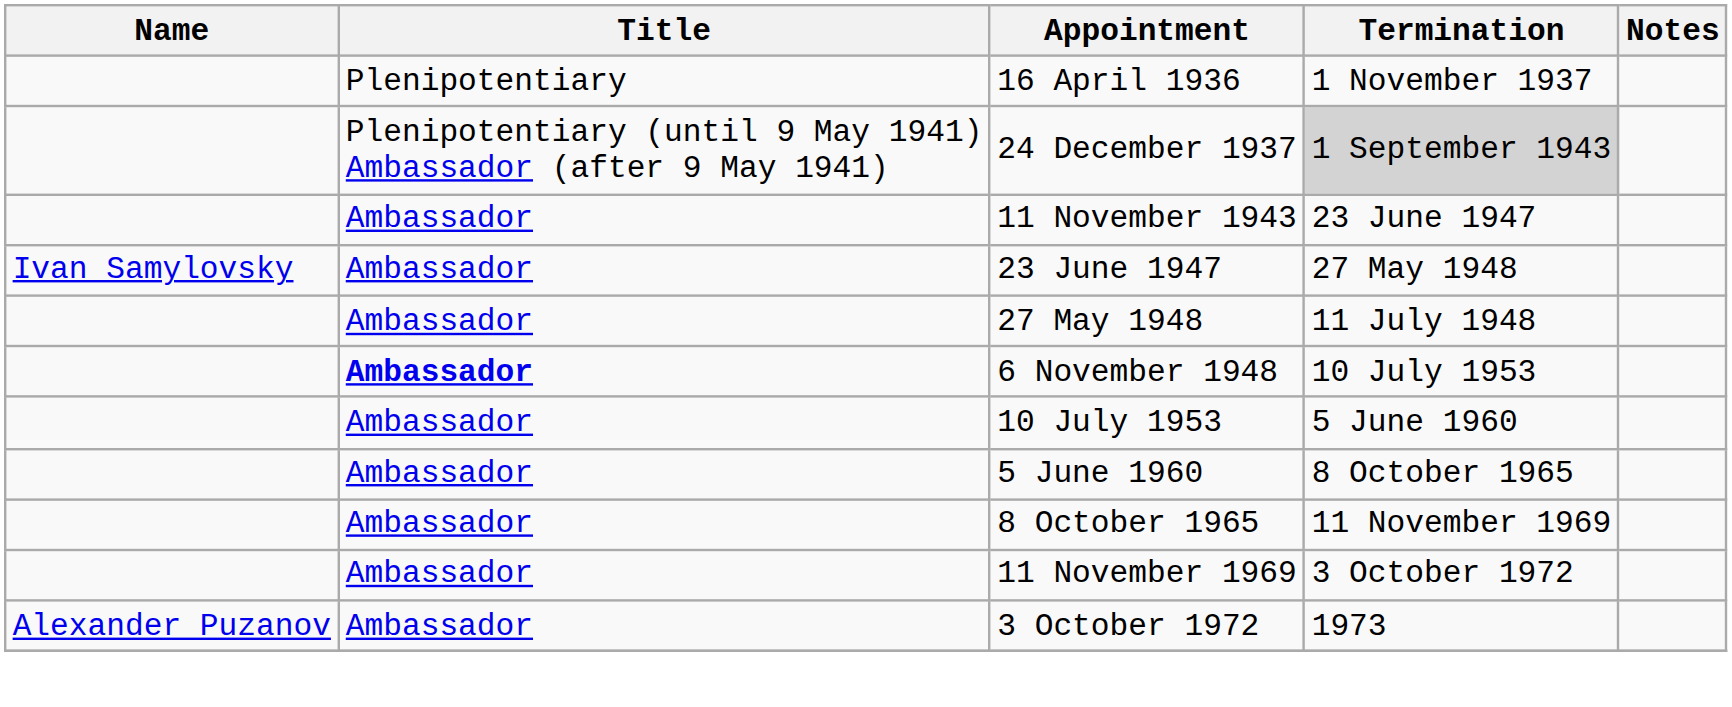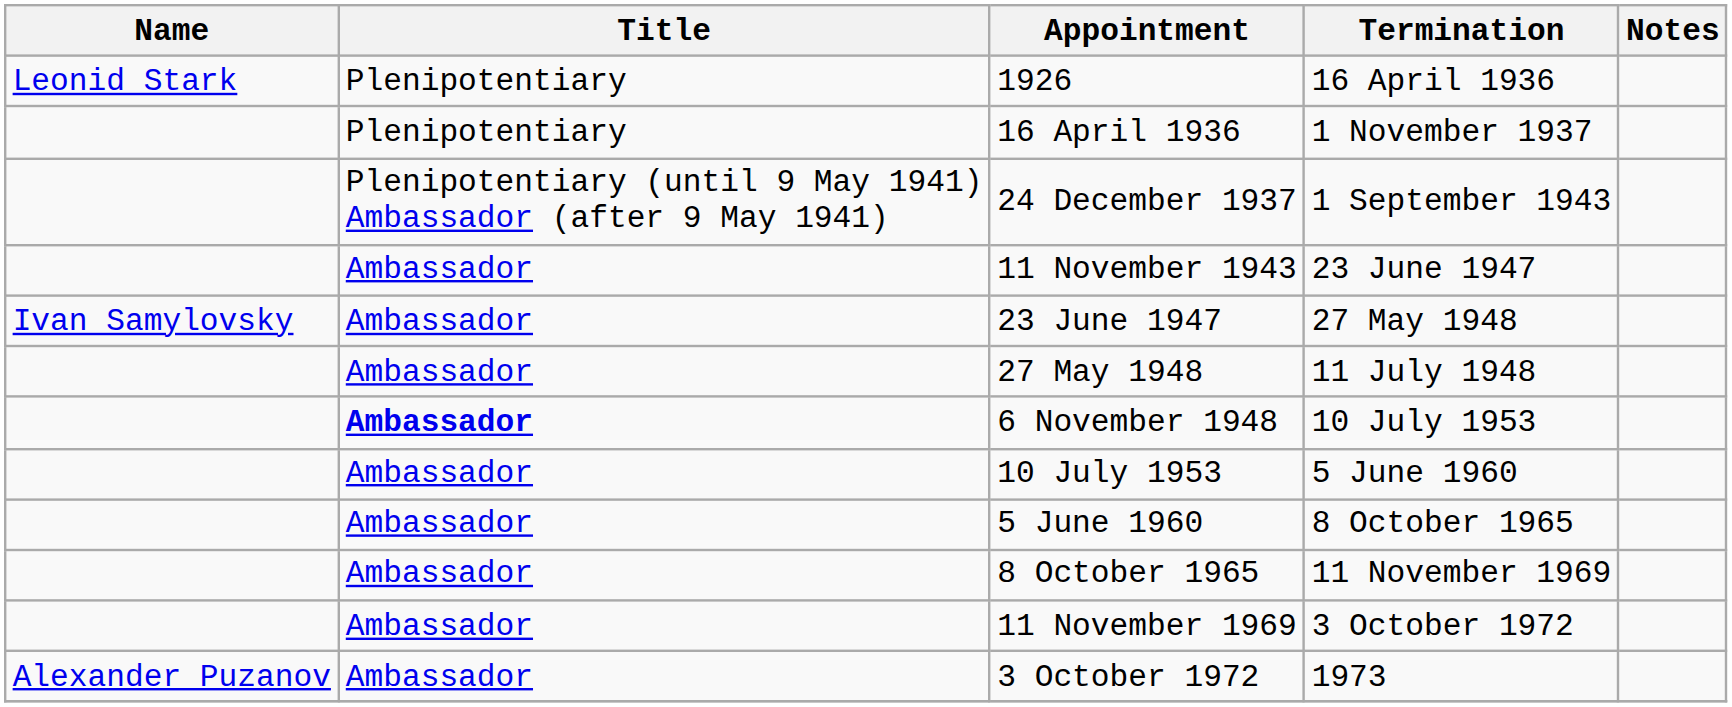 <table class="wikitable">
 <tr valign="middle">
 <th>Name</th>
 <th>Title</th>
 <th>Appointment</th>
 <th>Termination</th>
 <th>Notes</th>
+</tr>
+<tr>
+<td><a href='#'>Leonid Stark</a></td>
+<td>Plenipotentiary</td>
+<td>1926</td>
+<td>16 April 1936</td>
+<td></td>
 </tr>
 <tr>
 <td></td>
 <td>Plenipotentiary</td>
 <td>16 April 1936</td>
 <td>1 November 1937</td>
 <td></td>
 </tr>
 <tr>
 <td></td>
 <td>Plenipotentiary (until 9 May 1941)<br><a href='#'>Ambassador</a> (after 9 May 1941)</td>
 <td>24 December 1937</td>
-<td style="background: lightgrey;">1 September 1943</td>
+<td>1 September 1943</td>
 <td></td>
 </tr>
 <tr>
 <td></td>
 <td><a href='#'>Ambassador</a></td>
 <td>11 November 1943</td>
 <td>23 June 1947</td>
 <td></td>
 </tr>
 <tr>
 <td><a href='#'>Ivan Samylovsky</a></td>
 <td><a href='#'>Ambassador</a></td>
 <td>23 June 1947</td>
 <td>27 May 1948</td>
 <td></td>
 </tr>
 <tr>
 <td></td>
 <td><a href='#'>Ambassador</a></td>
 <td>27 May 1948</td>
 <td>11 July 1948</td>
 <td></td>
 </tr>
 <tr>
 <td></td>
 <td><strong><a href='#'>Ambassador</a></strong></td>
 <td>6 November 1948</td>
 <td>10 July 1953</td>
 <td></td>
 </tr>
 <tr>
 <td></td>
 <td><a href='#'>Ambassador</a></td>
 <td>10 July 1953</td>
 <td>5 June 1960</td>
 <td></td>
 </tr>
 <tr>
 <td></td>
 <td><a href='#'>Ambassador</a></td>
 <td>5 June 1960</td>
 <td>8 October 1965</td>
 <td></td>
 </tr>
 <tr>
 <td></td>
 <td><a href='#'>Ambassador</a></td>
 <td>8 October 1965</td>
 <td>11 November 1969</td>
 <td></td>
 </tr>
 <tr>
 <td></td>
 <td><a href='#'>Ambassador</a></td>
 <td>11 November 1969</td>
 <td>3 October 1972</td>
 <td></td>
 </tr>
 <tr>
 <td><a href='#'>Alexander Puzanov</a></td>
 <td><a href='#'>Ambassador</a></td>
 <td>3 October 1972</td>
 <td>1973</td>
 <td></td>
 </tr>
 <tr>
 </tr>
 </table>
